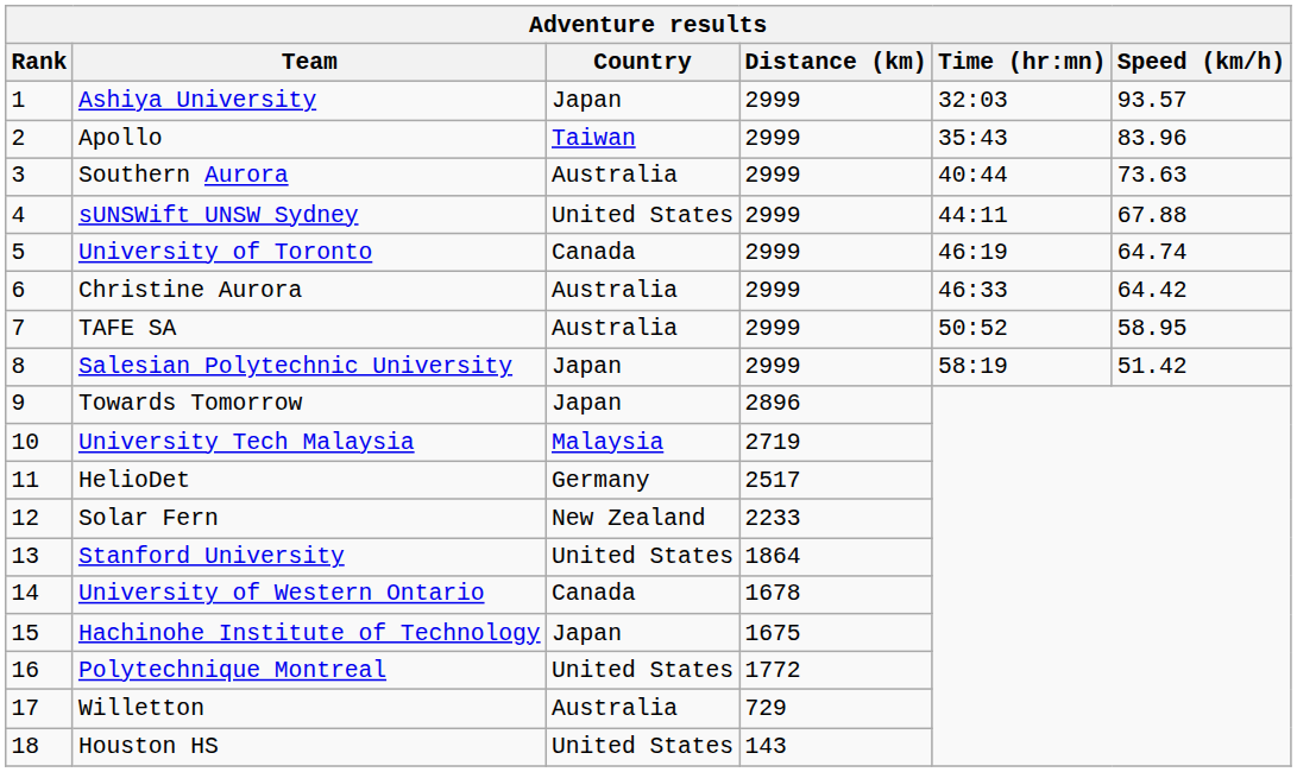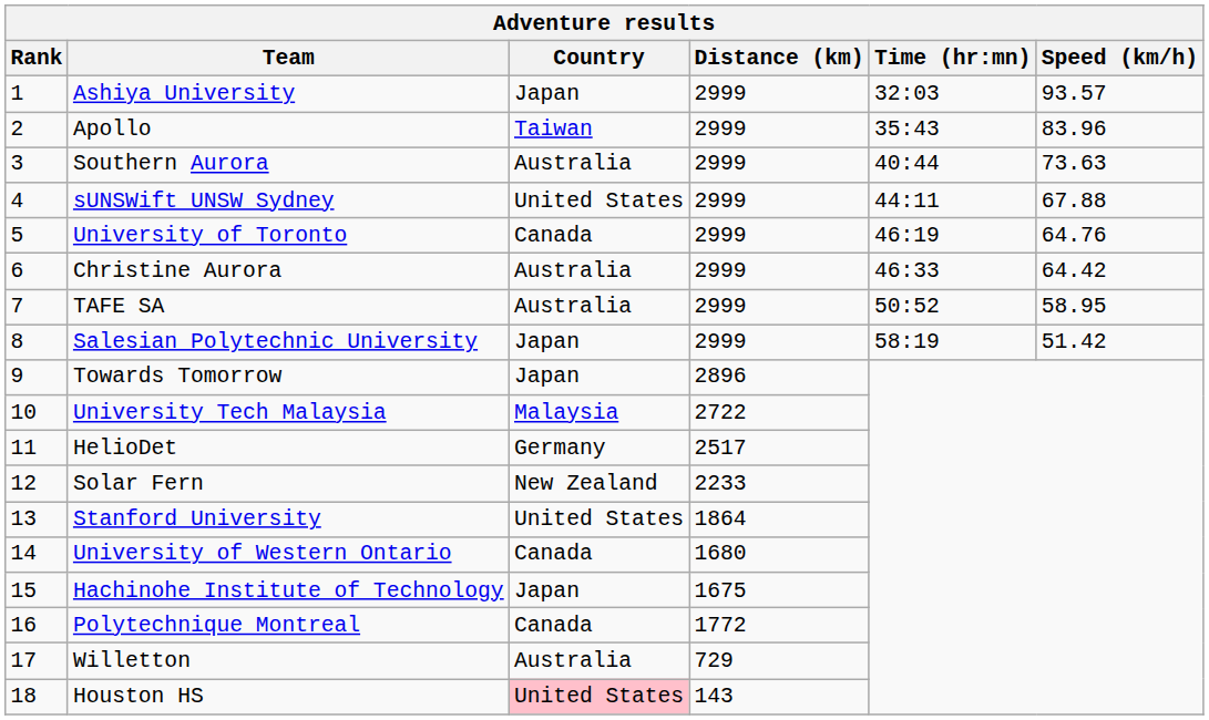 <table class="wikitable collapsible collapsed" style="min-width:50em;">
 <tr>
 <th colspan=6>Adventure results</th>
 </tr>
 <tr>
 <th>Rank</th>
 <th>Team</th>
 <th>Country</th>
 <th>Distance (km)</th>
 <th>Time (hr:mn)</th>
 <th>Speed (km/h)</th>
 </tr>
 <tr>
 <td>1</td>
 <td><a href='#'>Ashiya University</a></td>
 <td>Japan</td>
 <td>2999</td>
 <td>32:03</td>
 <td>93.57</td>
 </tr>
 <tr>
 <td>2</td>
 <td>Apollo</td>
 <td><a href='#'>Taiwan</a></td>
 <td>2999</td>
 <td>35:43</td>
 <td>83.96</td>
 </tr>
 <tr>
 <td>3</td>
 <td>Southern <a href='#'>Aurora</a></td>
 <td>Australia</td>
 <td>2999</td>
 <td>40:44</td>
 <td>73.63</td>
 </tr>
 <tr>
 <td>4</td>
 <td><a href='#'>sUNSWift UNSW Sydney</a></td>
 <td>United States</td>
 <td>2999</td>
 <td>44:11</td>
 <td>67.88</td>
 </tr>
 <tr>
 <td>5</td>
 <td><a href='#'>University of Toronto</a></td>
 <td>Canada</td>
 <td>2999</td>
 <td>46:19</td>
-<td>64.74</td>
+<td>64.76</td>
 </tr>
 <tr>
 <td>6</td>
 <td>Christine Aurora</td>
 <td>Australia</td>
 <td>2999</td>
 <td>46:33</td>
 <td>64.42</td>
 </tr>
 <tr>
 <td>7</td>
 <td>TAFE SA</td>
 <td>Australia</td>
 <td>2999</td>
 <td>50:52</td>
 <td>58.95</td>
 </tr>
 <tr>
 <td>8</td>
 <td><a href='#'>Salesian Polytechnic University</a></td>
 <td>Japan</td>
 <td>2999</td>
 <td>58:19</td>
 <td>51.42</td>
 </tr>
 <tr>
 <td>9</td>
 <td>Towards Tomorrow</td>
 <td>Japan</td>
 <td>2896</td>
 </tr>
 <tr>
 <td>10</td>
 <td><a href='#'>University Tech Malaysia</a></td>
 <td><a href='#'>Malaysia</a></td>
-<td>2719</td>
+<td>2722</td>
 </tr>
 <tr>
 <td>11</td>
 <td>HelioDet</td>
 <td>Germany</td>
 <td>2517</td>
 </tr>
 <tr>
 <td>12</td>
 <td>Solar Fern</td>
 <td>New Zealand</td>
 <td>2233</td>
 </tr>
 <tr>
 <td>13</td>
 <td><a href='#'>Stanford University</a></td>
 <td>United States</td>
 <td>1864</td>
 </tr>
 <tr>
 <td>14</td>
 <td><a href='#'>University of Western Ontario</a></td>
 <td>Canada</td>
-<td>1678</td>
+<td>1680</td>
 </tr>
 <tr>
 <td>15</td>
 <td><a href='#'>Hachinohe Institute of Technology</a></td>
 <td>Japan</td>
 <td>1675</td>
 </tr>
 <tr>
 <td>16</td>
 <td><a href='#'>Polytechnique Montreal</a></td>
-<td>United States</td>
+<td>Canada</td>
 <td>1772</td>
 </tr>
 <tr>
 <td>17</td>
 <td>Willetton</td>
 <td>Australia</td>
 <td>729</td>
 </tr>
 <tr>
 <td>18</td>
 <td>Houston HS</td>
-<td>United States</td>
+<td style="background: pink;">United States</td>
 <td>143</td>
 </tr>
 </table>
